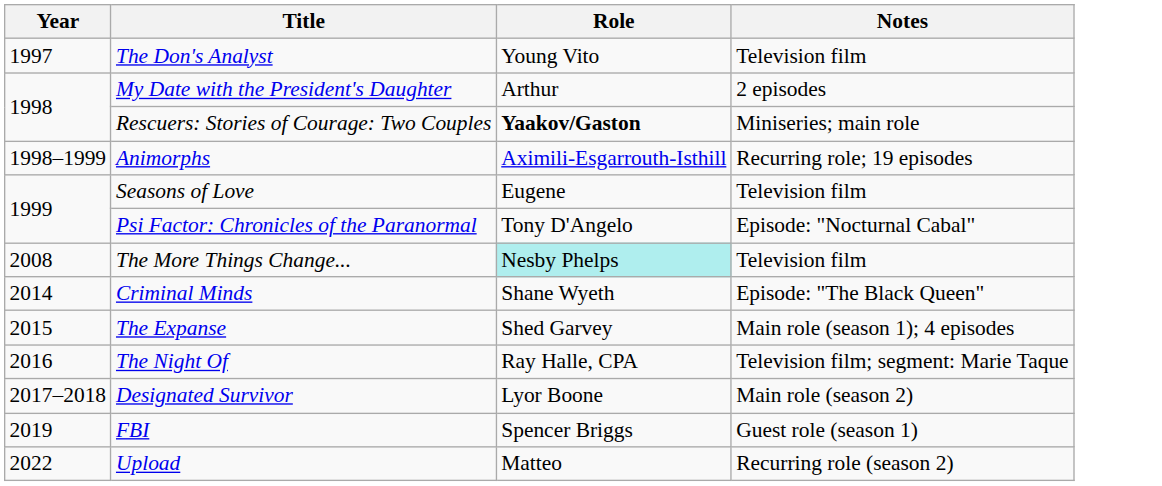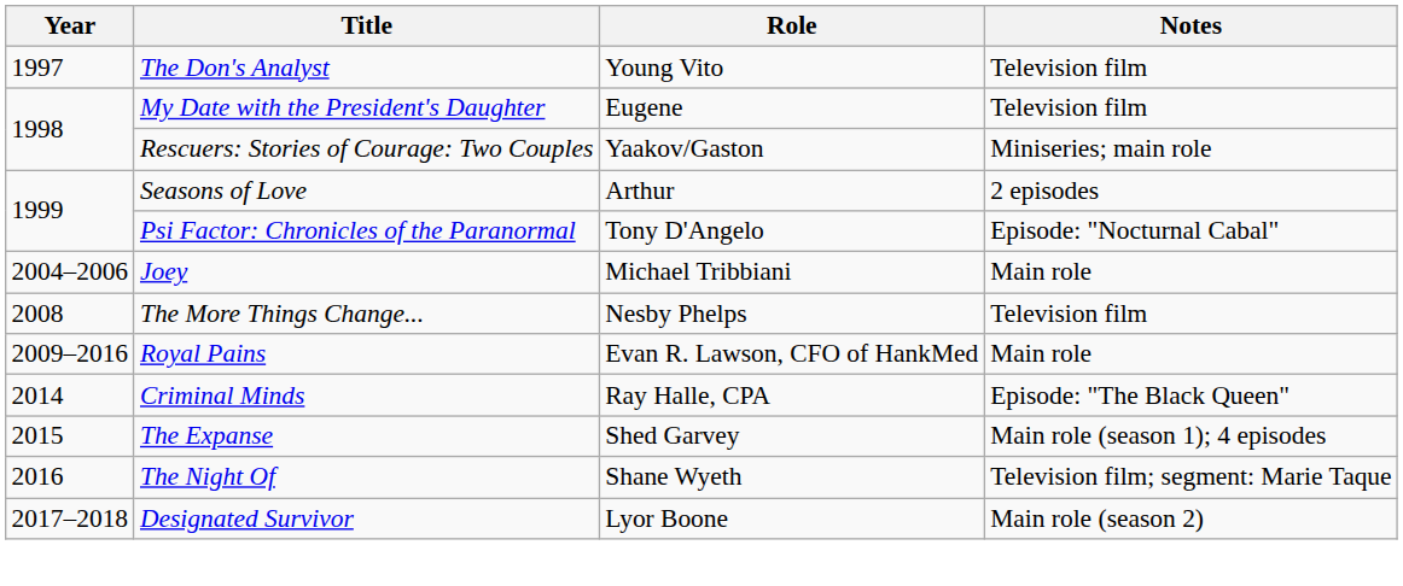 <table class="wikitable sortable">
 <tr>
 <th>Year</th>
 <th>Title</th>
 <th>Role</th>
 <th>Notes</th>
 </tr>
 <tr>
 <td>1997</td>
 <td data-sort-value="Don's Analyst, The"><em><a href='#'>The Don's Analyst</a></em></td>
 <td>Young Vito</td>
 <td>Television film</td>
 </tr>
 <tr>
 <td rowspan="2">1998</td>
 <td><em><a href='#'>My Date with the President's Daughter</a></em></td>
-<td>Arthur</td>
-<td>2 episodes</td>
+<td>Eugene</td>
+<td>Television film</td>
 </tr>
 <tr>
 <td><em>Rescuers: Stories of Courage: Two Couples</em></td>
-<td><strong>Yaakov/Gaston</strong></td>
+<td>Yaakov/Gaston</td>
 <td>Miniseries; main role</td>
-</tr>
-<tr>
-<td>1998–1999</td>
-<td><em><a href='#'>Animorphs</a></em></td>
-<td><a href='#'>Aximili-Esgarrouth-Isthill</a></td>
-<td>Recurring role; 19 episodes</td>
 </tr>
 <tr>
 <td rowspan="2">1999</td>
 <td><em>Seasons of Love</em></td>
-<td>Eugene</td>
-<td>Television film</td>
+<td>Arthur</td>
+<td>2 episodes</td>
 </tr>
 <tr>
 <td><em><a href='#'>Psi Factor: Chronicles of the Paranormal</a></em></td>
 <td>Tony D'Angelo</td>
 <td>Episode: "Nocturnal Cabal"</td>
 </tr>
 <tr>
+<td>2004–2006</td>
+<td><em><a href='#'>Joey</a></em></td>
+<td>Michael Tribbiani</td>
+<td>Main role</td>
+</tr>
+<tr>
 <td>2008</td>
 <td data-sort-value="More Things Change..., The"><em>The More Things Change...</em></td>
-<td style="background: paleturquoise;">Nesby Phelps</td>
+<td>Nesby Phelps</td>
 <td>Television film</td>
+</tr>
+<tr>
+<td>2009–2016</td>
+<td><em><a href='#'>Royal Pains</a></em></td>
+<td>Evan R. Lawson, CFO of HankMed</td>
+<td>Main role</td>
 </tr>
 <tr>
 <td>2014</td>
 <td><em><a href='#'>Criminal Minds</a></em></td>
-<td>Shane Wyeth</td>
+<td>Ray Halle, CPA</td>
 <td>Episode: "The Black Queen"</td>
 </tr>
 <tr>
 <td>2015</td>
 <td data-sort-value="Expanse, The"><em><a href='#'>The Expanse</a></em></td>
 <td>Shed Garvey</td>
 <td>Main role (season 1); 4 episodes</td>
 </tr>
 <tr>
 <td>2016</td>
 <td data-sort-value="Night Of, The"><em><a href='#'>The Night Of</a></em></td>
-<td>Ray Halle, CPA</td>
+<td>Shane Wyeth</td>
 <td>Television film; segment: Marie Taque</td>
 </tr>
 <tr>
 <td>2017–2018</td>
 <td><em><a href='#'>Designated Survivor</a></em></td>
 <td>Lyor Boone</td>
 <td>Main role (season 2)</td>
 </tr>
-<tr>
-<td>2019</td>
-<td><em><a href='#'>FBI</a></em></td>
-<td>Spencer Briggs</td>
-<td>Guest role (season 1)</td>
-</tr>
-<tr>
-<td>2022</td>
-<td><em><a href='#'>Upload</a></em></td>
-<td>Matteo</td>
-<td>Recurring role (season 2)</td>
-</tr>
 </table>
